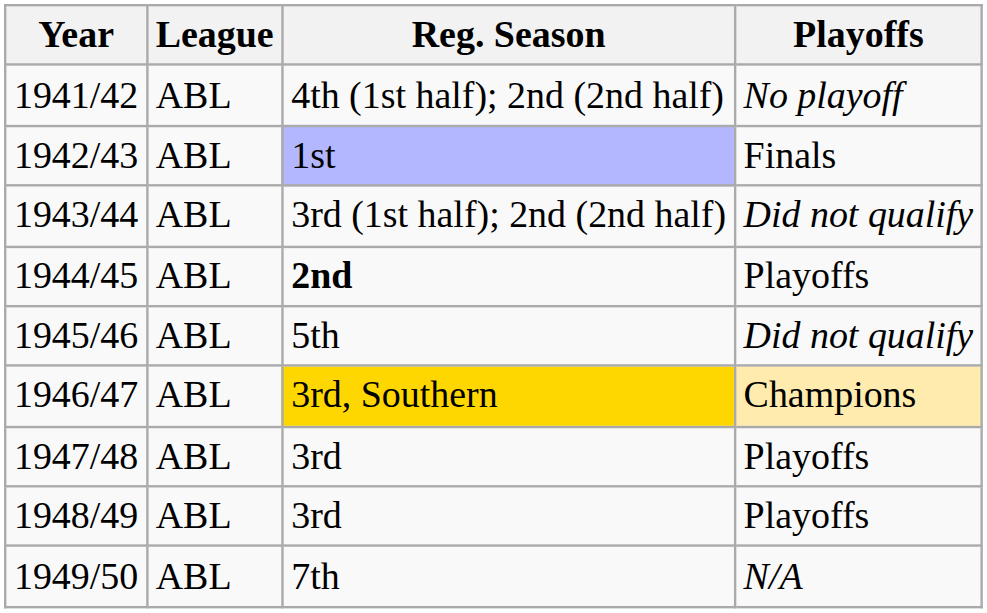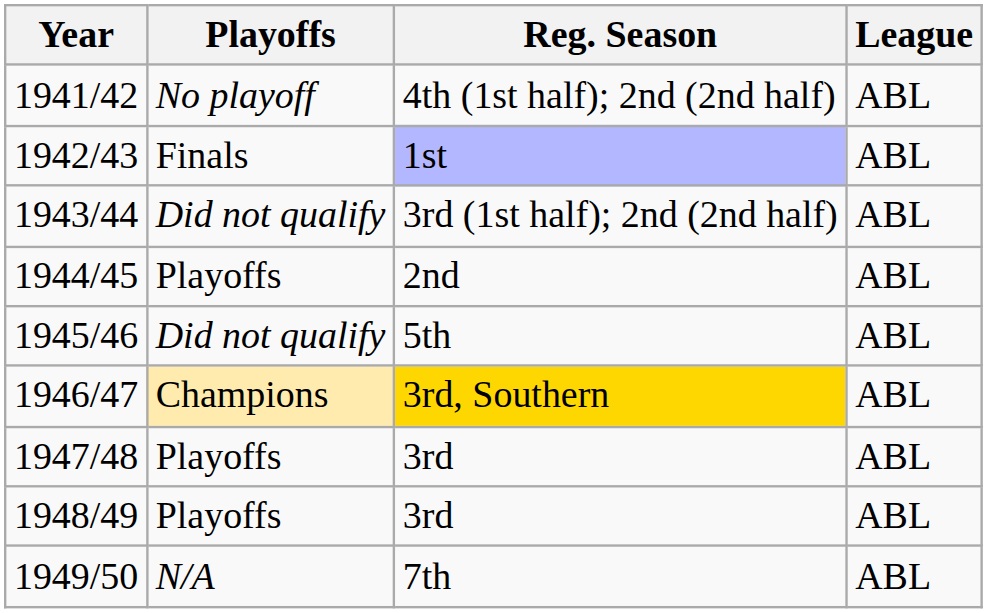 <table class="wikitable">
 <tr>
 <th>Year</th>
+<th>Playoffs</th>
+<th>Reg. Season</th>
 <th>League</th>
-<th>Reg. Season</th>
-<th>Playoffs</th>
 </tr>
 <tr>
 <td>1941/42</td>
+<td><em>No playoff</em></td>
+<td>4th (1st half); 2nd (2nd half)</td>
 <td>ABL</td>
-<td>4th (1st half); 2nd (2nd half)</td>
-<td><em>No playoff</em></td>
 </tr>
 <tr>
 <td>1942/43</td>
+<td>Finals</td>
+<td bgcolor="B3B7FF">1st</td>
 <td>ABL</td>
-<td bgcolor="B3B7FF">1st</td>
-<td>Finals</td>
 </tr>
 <tr>
 <td>1943/44</td>
+<td><em>Did not qualify</em></td>
+<td>3rd (1st half); 2nd (2nd half)</td>
 <td>ABL</td>
-<td>3rd (1st half); 2nd (2nd half)</td>
-<td><em>Did not qualify</em></td>
 </tr>
 <tr>
 <td>1944/45</td>
+<td>Playoffs</td>
+<td>2nd</td>
 <td>ABL</td>
-<td><strong>2nd</strong></td>
-<td>Playoffs</td>
 </tr>
 <tr>
 <td>1945/46</td>
+<td><em>Did not qualify</em></td>
+<td>5th</td>
 <td>ABL</td>
-<td>5th</td>
-<td><em>Did not qualify</em></td>
 </tr>
 <tr>
 <td>1946/47</td>
+<td bgcolor="FFEBAD">Champions</td>
+<td style="background: gold;">3rd, Southern</td>
 <td>ABL</td>
-<td style="background: gold;">3rd, Southern</td>
-<td bgcolor="FFEBAD">Champions</td>
 </tr>
 <tr>
 <td>1947/48</td>
+<td>Playoffs</td>
+<td>3rd</td>
 <td>ABL</td>
-<td>3rd</td>
-<td>Playoffs</td>
 </tr>
 <tr>
 <td>1948/49</td>
+<td>Playoffs</td>
+<td>3rd</td>
 <td>ABL</td>
-<td>3rd</td>
-<td>Playoffs</td>
 </tr>
 <tr>
 <td>1949/50</td>
+<td><em>N/A</em></td>
+<td>7th</td>
 <td>ABL</td>
-<td>7th</td>
-<td><em>N/A</em></td>
 </tr>
 </table>
